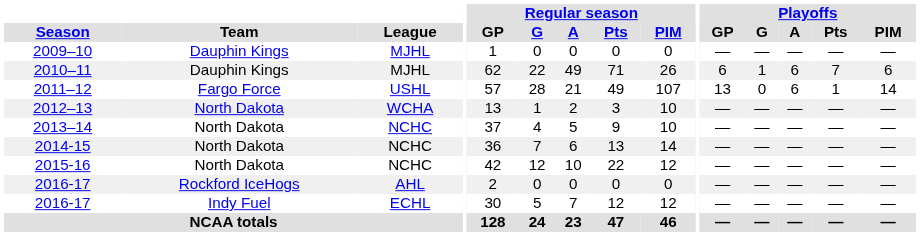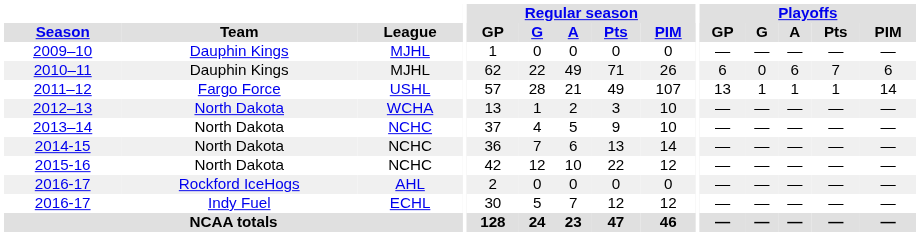 <table border="0" cellpadding="1" cellspacing="0" style="text-align:center; width:60em">
 <tr bgcolor="#e0e0e0">
 <th colspan="3" bgcolor="#ffffff"></th>
 <th rowspan="99" bgcolor="#ffffff"></th>
 <th colspan="5"><a href='#'>Regular season</a></th>
 <th rowspan="99" bgcolor="#ffffff"></th>
 <th colspan="5"><a href='#'>Playoffs</a></th>
 </tr>
 <tr bgcolor="#e0e0e0">
 <th><a href='#'>Season</a></th>
 <th>Team</th>
 <th>League</th>
 <th>GP</th>
 <th><a href='#'>G</a></th>
 <th><a href='#'>A</a></th>
 <th><a href='#'>Pts</a></th>
 <th><a href='#'>PIM</a></th>
 <th>GP</th>
 <th>G</th>
 <th>A</th>
 <th>Pts</th>
 <th>PIM</th>
 </tr>
 <tr>
 <td><a href='#'>2009–10</a></td>
 <td><a href='#'>Dauphin Kings</a></td>
 <td><a href='#'>MJHL</a></td>
 <td>1</td>
 <td>0</td>
 <td>0</td>
 <td>0</td>
 <td>0</td>
 <td>—</td>
 <td>—</td>
 <td>—</td>
 <td>—</td>
 <td>—</td>
 </tr>
 <tr>
 </tr>
 <tr bgcolor="#f0f0f0">
 <td><a href='#'>2010–11</a></td>
 <td>Dauphin Kings</td>
 <td>MJHL</td>
 <td>62</td>
 <td>22</td>
 <td>49</td>
 <td>71</td>
 <td>26</td>
 <td>6</td>
-<td>1</td>
+<td>0</td>
 <td>6</td>
 <td>7</td>
 <td>6</td>
 </tr>
 <tr>
 <td><a href='#'>2011–12</a></td>
 <td><a href='#'>Fargo Force</a></td>
 <td><a href='#'>USHL</a></td>
 <td>57</td>
 <td>28</td>
 <td>21</td>
 <td>49</td>
 <td>107</td>
 <td>13</td>
-<td>0</td>
-<td>6</td>
+<td>1</td>
+<td>1</td>
 <td>1</td>
 <td>14</td>
 </tr>
 <tr bgcolor="#f0f0f0">
 <td><a href='#'>2012–13</a></td>
 <td><a href='#'>North Dakota</a></td>
 <td><a href='#'>WCHA</a></td>
 <td>13</td>
 <td>1</td>
 <td>2</td>
 <td>3</td>
 <td>10</td>
 <td>—</td>
 <td>—</td>
 <td>—</td>
 <td>—</td>
 <td>—</td>
 </tr>
 <tr>
 <td><a href='#'>2013–14</a></td>
 <td>North Dakota</td>
 <td><a href='#'>NCHC</a></td>
 <td>37</td>
 <td>4</td>
 <td>5</td>
 <td>9</td>
 <td>10</td>
 <td>—</td>
 <td>—</td>
 <td>—</td>
 <td>—</td>
 <td>—</td>
 </tr>
 <tr bgcolor="#f0f0f0">
 <td><a href='#'>2014-15</a></td>
 <td>North Dakota</td>
 <td>NCHC</td>
 <td>36</td>
 <td>7</td>
 <td>6</td>
 <td>13</td>
 <td>14</td>
 <td>—</td>
 <td>—</td>
 <td>—</td>
 <td>—</td>
 <td>—</td>
 </tr>
 <tr>
 <td><a href='#'>2015-16</a></td>
 <td>North Dakota</td>
 <td>NCHC</td>
 <td>42</td>
 <td>12</td>
 <td>10</td>
 <td>22</td>
 <td>12</td>
 <td>—</td>
 <td>—</td>
 <td>—</td>
 <td>—</td>
 <td>—</td>
 </tr>
 <tr bgcolor="#f0f0f0">
 <td><a href='#'>2016-17</a></td>
 <td><a href='#'>Rockford IceHogs</a></td>
 <td><a href='#'>AHL</a></td>
 <td>2</td>
 <td>0</td>
 <td>0</td>
 <td>0</td>
 <td>0</td>
 <td>—</td>
 <td>—</td>
 <td>—</td>
 <td>—</td>
 <td>—</td>
 </tr>
 <tr>
 <td><a href='#'>2016-17</a></td>
 <td><a href='#'>Indy Fuel</a></td>
 <td><a href='#'>ECHL</a></td>
 <td>30</td>
 <td>5</td>
 <td>7</td>
 <td>12</td>
 <td>12</td>
 <td>—</td>
 <td>—</td>
 <td>—</td>
 <td>—</td>
 <td>—</td>
 </tr>
 <tr bgcolor="#e0e0e0">
 <th colspan="3">NCAA totals</th>
 <th>128</th>
 <th>24</th>
 <th>23</th>
 <th>47</th>
 <th>46</th>
 <th>—</th>
 <th>—</th>
 <th>—</th>
 <th>—</th>
 <th>—</th>
 </tr>
 </table>
